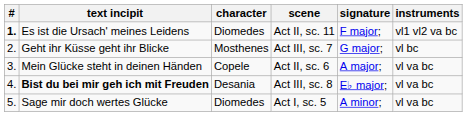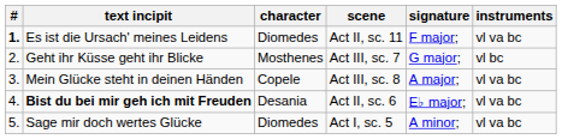 <table class="wikitable sortable">
 <tr>
 <th scope="col">#</th>
 <th scope="col">text incipit</th>
 <th scope="col">character</th>
 <th scope="col">scene</th>
 <th scope="col">signature</th>
 <th scope="col">instruments</th>
 </tr>
 <tr>
 <td><strong>1.</strong></td>
 <td>Es ist die Ursach' meines Leidens</td>
 <td>Diomedes</td>
 <td data-sort-value="II 11">Act II, sc. 11</td>
 <td><a href='#'>F&nbsp;major</a>; </td>
-<td>vl1 vl2 va bc</td>
+<td>vl va bc</td>
 </tr>
 <tr>
 <td>2.</td>
 <td>Geht ihr Küsse geht ihr Blicke</td>
 <td>Mosthenes</td>
 <td data-sort-value="III 07">Act III, sc. 7</td>
 <td><a href='#'>G&nbsp;major</a>; </td>
 <td>vl bc</td>
 </tr>
 <tr>
 <td>3.</td>
 <td>Mein Glücke steht in deinen Händen</td>
 <td>Copele</td>
-<td data-sort-value="II 06">Act II, sc. 6</td>
+<td data-sort-value="III 08">Act III, sc. 8</td>
 <td><a href='#'>A&nbsp;major</a>; </td>
 <td>vl va bc</td>
 </tr>
 <tr>
 <td>4.</td>
 <td><strong>Bist du bei mir geh ich mit Freuden</strong></td>
 <td>Desania</td>
-<td data-sort-value="III 08">Act III, sc. 8</td>
+<td data-sort-value="II 06">Act II, sc. 6</td>
 <td><a href='#'>E♭&nbsp;major</a>; </td>
 <td>vl va bc</td>
 </tr>
 <tr>
 <td>5.</td>
 <td>Sage mir doch wertes Glücke</td>
 <td>Diomedes</td>
 <td data-sort-value="I 05">Act I, sc. 5</td>
 <td><a href='#'>A&nbsp;minor</a>; </td>
 <td>vl va bc</td>
 </tr>
 </table>
